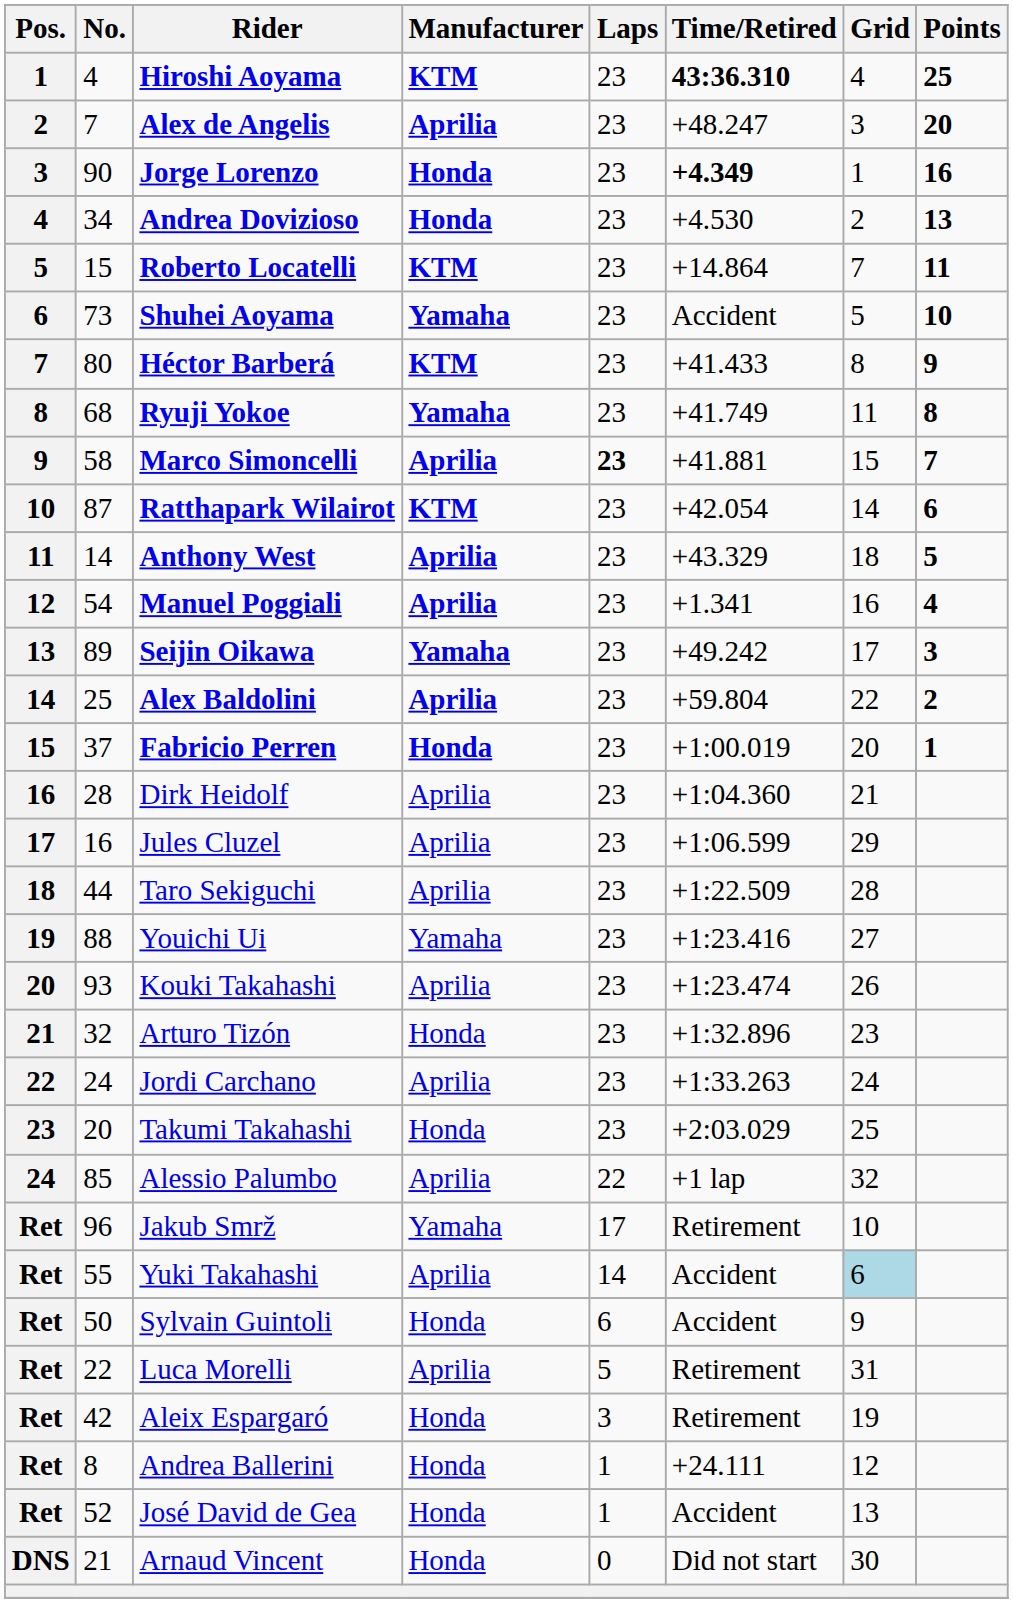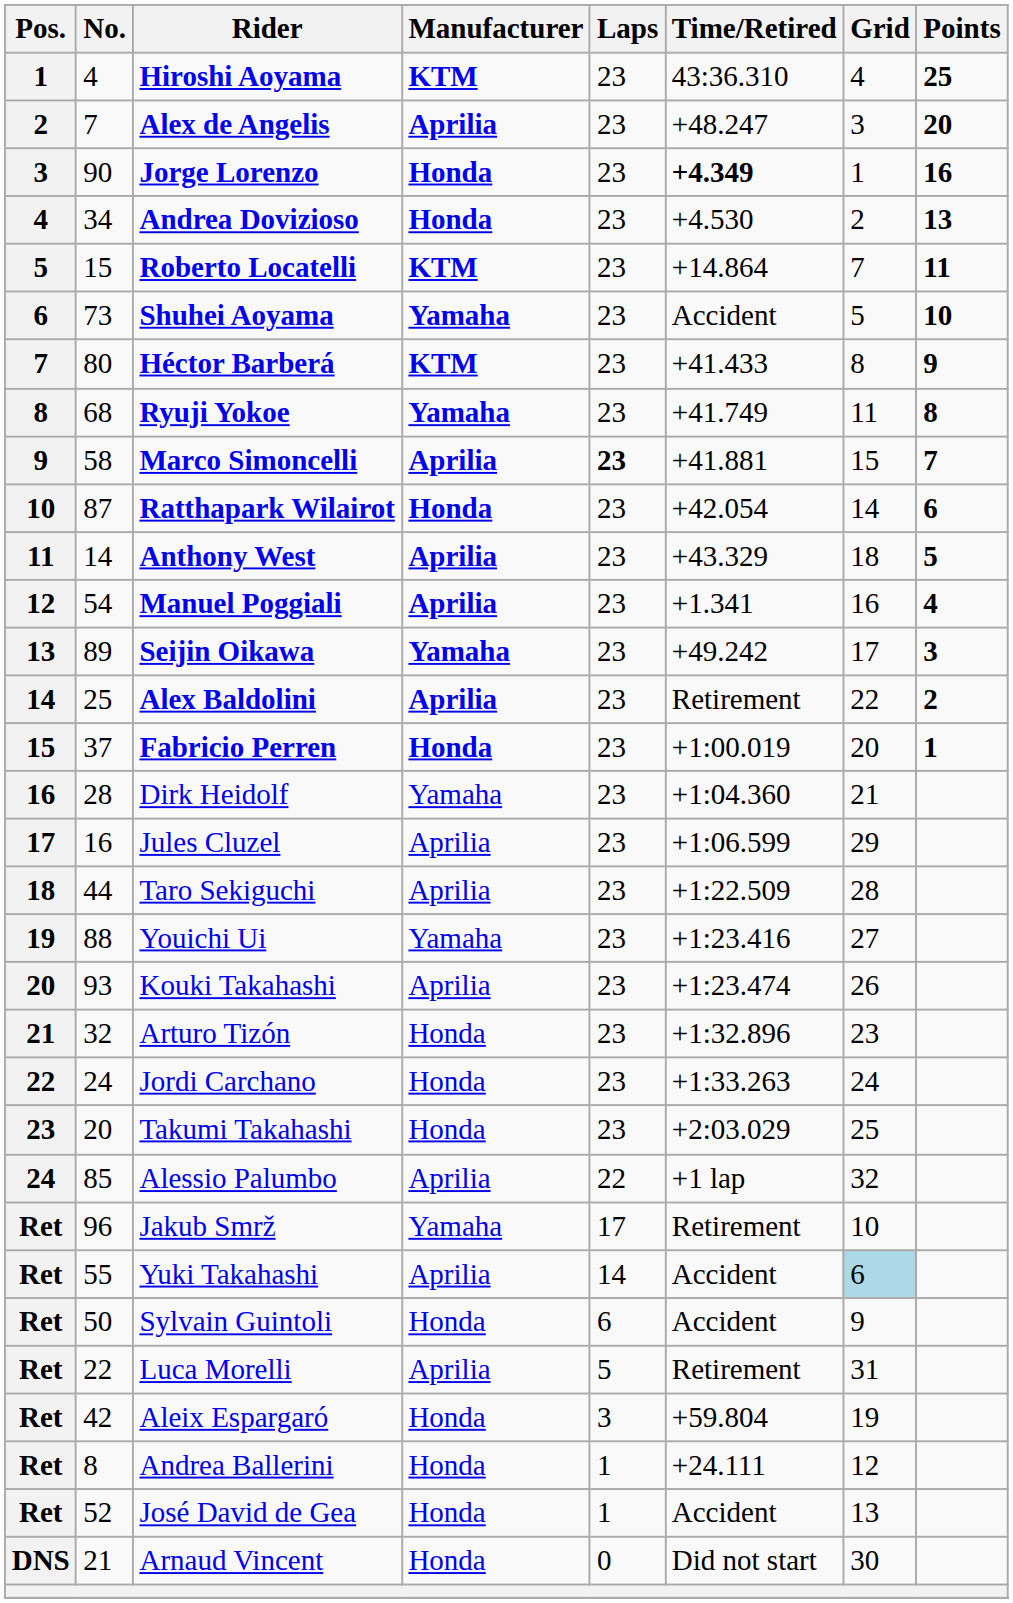 <table class="wikitable" style="font-size: 95%;">
 <tr>
 <th>Pos.</th>
 <th>No.</th>
 <th>Rider</th>
 <th>Manufacturer</th>
 <th>Laps</th>
 <th>Time/Retired</th>
 <th>Grid</th>
 <th>Points</th>
 </tr>
 <tr>
 <th>1</th>
 <td>4</td>
 <td> <strong><a href='#'>Hiroshi Aoyama</a></strong></td>
 <td><strong><a href='#'>KTM</a></strong></td>
 <td>23</td>
-<td><strong>43:36.310</strong></td>
+<td>43:36.310</td>
 <td>4</td>
 <td><strong>25</strong></td>
 </tr>
 <tr>
 <th>2</th>
 <td>7</td>
 <td> <strong><a href='#'>Alex de Angelis</a></strong></td>
 <td><strong><a href='#'>Aprilia</a></strong></td>
 <td>23</td>
 <td>+48.247</td>
 <td>3</td>
 <td><strong>20</strong></td>
 </tr>
 <tr>
 <th>3</th>
 <td>90</td>
 <td> <strong><a href='#'>Jorge Lorenzo</a></strong></td>
 <td><strong><a href='#'>Honda</a></strong></td>
 <td>23</td>
 <td><strong>+4.349</strong></td>
 <td>1</td>
 <td><strong>16</strong></td>
 </tr>
 <tr>
 <th>4</th>
 <td>34</td>
 <td> <strong><a href='#'>Andrea Dovizioso</a></strong></td>
 <td><strong><a href='#'>Honda</a></strong></td>
 <td>23</td>
 <td>+4.530</td>
 <td>2</td>
 <td><strong>13</strong></td>
 </tr>
 <tr>
 <th>5</th>
 <td>15</td>
 <td> <strong><a href='#'>Roberto Locatelli</a></strong></td>
 <td><strong><a href='#'>KTM</a></strong></td>
 <td>23</td>
 <td>+14.864</td>
 <td>7</td>
 <td><strong>11</strong></td>
 </tr>
 <tr>
 <th>6</th>
 <td>73</td>
 <td> <strong><a href='#'>Shuhei Aoyama</a></strong></td>
 <td><strong><a href='#'>Yamaha</a></strong></td>
 <td>23</td>
 <td>Accident</td>
 <td>5</td>
 <td><strong>10</strong></td>
 </tr>
 <tr>
 <th>7</th>
 <td>80</td>
 <td> <strong><a href='#'>Héctor Barberá</a></strong></td>
 <td><strong><a href='#'>KTM</a></strong></td>
 <td>23</td>
 <td>+41.433</td>
 <td>8</td>
 <td><strong>9</strong></td>
 </tr>
 <tr>
 <th>8</th>
 <td>68</td>
 <td> <strong><a href='#'>Ryuji Yokoe</a></strong></td>
 <td><strong><a href='#'>Yamaha</a></strong></td>
 <td>23</td>
 <td>+41.749</td>
 <td>11</td>
 <td><strong>8</strong></td>
 </tr>
 <tr>
 <th>9</th>
 <td>58</td>
 <td> <strong><a href='#'>Marco Simoncelli</a></strong></td>
 <td><strong><a href='#'>Aprilia</a></strong></td>
 <td><strong>23</strong></td>
 <td>+41.881</td>
 <td>15</td>
 <td><strong>7</strong></td>
 </tr>
 <tr>
 <th>10</th>
 <td>87</td>
 <td> <strong><a href='#'>Ratthapark Wilairot</a></strong></td>
-<td><strong><a href='#'>KTM</a></strong></td>
+<td><strong><a href='#'>Honda</a></strong></td>
 <td>23</td>
 <td>+42.054</td>
 <td>14</td>
 <td><strong>6</strong></td>
 </tr>
 <tr>
 <th>11</th>
 <td>14</td>
 <td> <strong><a href='#'>Anthony West</a></strong></td>
 <td><strong><a href='#'>Aprilia</a></strong></td>
 <td>23</td>
 <td>+43.329</td>
 <td>18</td>
 <td><strong>5</strong></td>
 </tr>
 <tr>
 <th>12</th>
 <td>54</td>
 <td> <strong><a href='#'>Manuel Poggiali</a></strong></td>
 <td><strong><a href='#'>Aprilia</a></strong></td>
 <td>23</td>
 <td>+1.341</td>
 <td>16</td>
 <td><strong>4</strong></td>
 </tr>
 <tr>
 <th>13</th>
 <td>89</td>
 <td> <strong><a href='#'>Seijin Oikawa</a></strong></td>
 <td><strong><a href='#'>Yamaha</a></strong></td>
 <td>23</td>
 <td>+49.242</td>
 <td>17</td>
 <td><strong>3</strong></td>
 </tr>
 <tr>
 <th>14</th>
 <td>25</td>
 <td> <strong><a href='#'>Alex Baldolini</a></strong></td>
 <td><strong><a href='#'>Aprilia</a></strong></td>
 <td>23</td>
-<td>+59.804</td>
+<td>Retirement</td>
 <td>22</td>
 <td><strong>2</strong></td>
 </tr>
 <tr>
 <th>15</th>
 <td>37</td>
 <td> <strong><a href='#'>Fabricio Perren</a></strong></td>
 <td><strong><a href='#'>Honda</a></strong></td>
 <td>23</td>
 <td>+1:00.019</td>
 <td>20</td>
 <td><strong>1</strong></td>
 </tr>
 <tr>
 <th>16</th>
 <td>28</td>
 <td> <a href='#'>Dirk Heidolf</a></td>
-<td><a href='#'>Aprilia</a></td>
+<td><a href='#'>Yamaha</a></td>
 <td>23</td>
 <td>+1:04.360</td>
 <td>21</td>
 <td></td>
 </tr>
 <tr>
 <th>17</th>
 <td>16</td>
 <td> <a href='#'>Jules Cluzel</a></td>
 <td><a href='#'>Aprilia</a></td>
 <td>23</td>
 <td>+1:06.599</td>
 <td>29</td>
 <td></td>
 </tr>
 <tr>
 <th>18</th>
 <td>44</td>
 <td> <a href='#'>Taro Sekiguchi</a></td>
 <td><a href='#'>Aprilia</a></td>
 <td>23</td>
 <td>+1:22.509</td>
 <td>28</td>
 <td></td>
 </tr>
 <tr>
 <th>19</th>
 <td>88</td>
 <td> <a href='#'>Youichi Ui</a></td>
 <td><a href='#'>Yamaha</a></td>
 <td>23</td>
 <td>+1:23.416</td>
 <td>27</td>
 <td></td>
 </tr>
 <tr>
 <th>20</th>
 <td>93</td>
 <td> <a href='#'>Kouki Takahashi</a></td>
 <td><a href='#'>Aprilia</a></td>
 <td>23</td>
 <td>+1:23.474</td>
 <td>26</td>
 <td></td>
 </tr>
 <tr>
 <th>21</th>
 <td>32</td>
 <td> <a href='#'>Arturo Tizón</a></td>
 <td><a href='#'>Honda</a></td>
 <td>23</td>
 <td>+1:32.896</td>
 <td>23</td>
 <td></td>
 </tr>
 <tr>
 <th>22</th>
 <td>24</td>
 <td> <a href='#'>Jordi Carchano</a></td>
-<td><a href='#'>Aprilia</a></td>
+<td><a href='#'>Honda</a></td>
 <td>23</td>
 <td>+1:33.263</td>
 <td>24</td>
 <td></td>
 </tr>
 <tr>
 <th>23</th>
 <td>20</td>
 <td> <a href='#'>Takumi Takahashi</a></td>
 <td><a href='#'>Honda</a></td>
 <td>23</td>
 <td>+2:03.029</td>
 <td>25</td>
 <td></td>
 </tr>
 <tr>
 <th>24</th>
 <td>85</td>
 <td> <a href='#'>Alessio Palumbo</a></td>
 <td><a href='#'>Aprilia</a></td>
 <td>22</td>
 <td>+1 lap</td>
 <td>32</td>
 <td></td>
 </tr>
 <tr>
 <th>Ret</th>
 <td>96</td>
 <td> <a href='#'>Jakub Smrž</a></td>
 <td><a href='#'>Yamaha</a></td>
 <td>17</td>
 <td>Retirement</td>
 <td>10</td>
 <td></td>
 </tr>
 <tr>
 <th>Ret</th>
 <td>55</td>
 <td> <a href='#'>Yuki Takahashi</a></td>
 <td><a href='#'>Aprilia</a></td>
 <td>14</td>
 <td>Accident</td>
 <td style="background: lightblue;">6</td>
 <td></td>
 </tr>
 <tr>
 <th>Ret</th>
 <td>50</td>
 <td> <a href='#'>Sylvain Guintoli</a></td>
 <td><a href='#'>Honda</a></td>
 <td>6</td>
 <td>Accident</td>
 <td>9</td>
 <td></td>
 </tr>
 <tr>
 <th>Ret</th>
 <td>22</td>
 <td> <a href='#'>Luca Morelli</a></td>
 <td><a href='#'>Aprilia</a></td>
 <td>5</td>
 <td>Retirement</td>
 <td>31</td>
 <td></td>
 </tr>
 <tr>
 <th>Ret</th>
 <td>42</td>
 <td> <a href='#'>Aleix Espargaró</a></td>
 <td><a href='#'>Honda</a></td>
 <td>3</td>
-<td>Retirement</td>
+<td>+59.804</td>
 <td>19</td>
 <td></td>
 </tr>
 <tr>
 <th>Ret</th>
 <td>8</td>
 <td> <a href='#'>Andrea Ballerini</a></td>
 <td><a href='#'>Honda</a></td>
 <td>1</td>
 <td>+24.111</td>
 <td>12</td>
 <td></td>
 </tr>
 <tr>
 <th>Ret</th>
 <td>52</td>
 <td> <a href='#'>José David de Gea</a></td>
 <td><a href='#'>Honda</a></td>
 <td>1</td>
 <td>Accident</td>
 <td>13</td>
 <td></td>
 </tr>
 <tr>
 <th>DNS</th>
 <td>21</td>
 <td> <a href='#'>Arnaud Vincent</a></td>
 <td><a href='#'>Honda</a></td>
 <td>0</td>
 <td>Did not start</td>
 <td>30</td>
 <td></td>
 </tr>
 <tr>
 <th colspan=8></th>
 </tr>
 <tr>
 </tr>
 </table>
